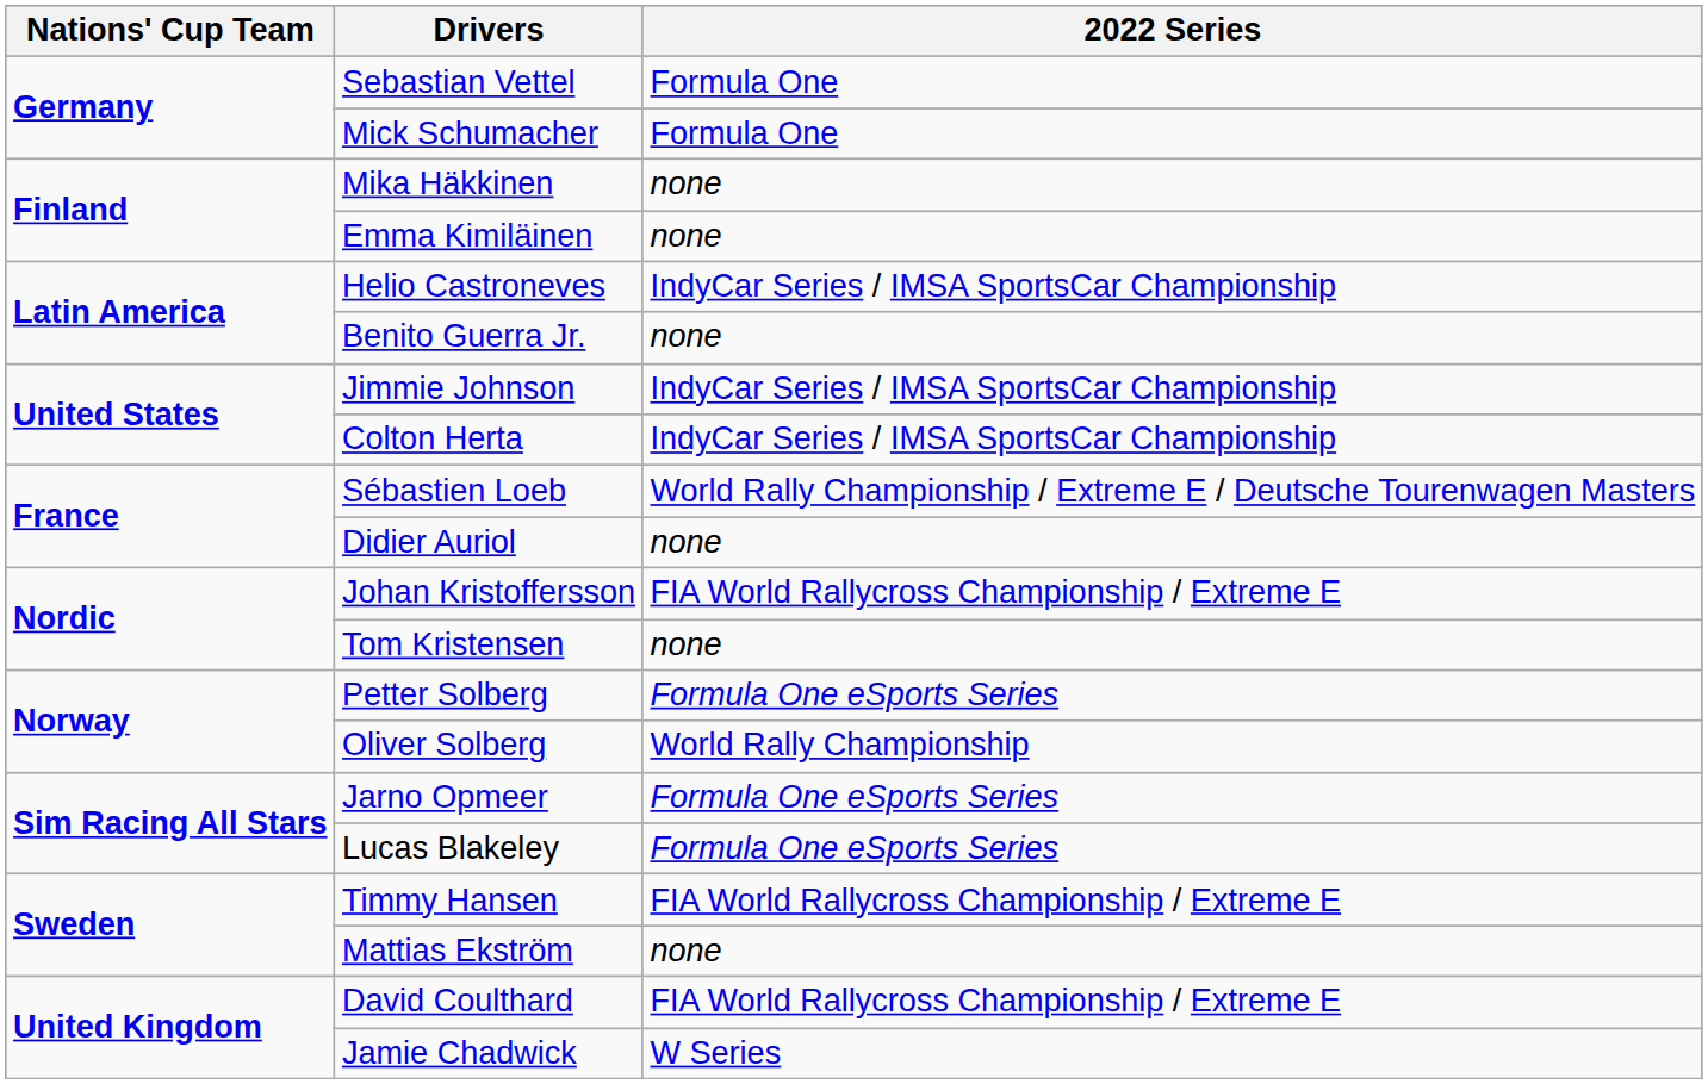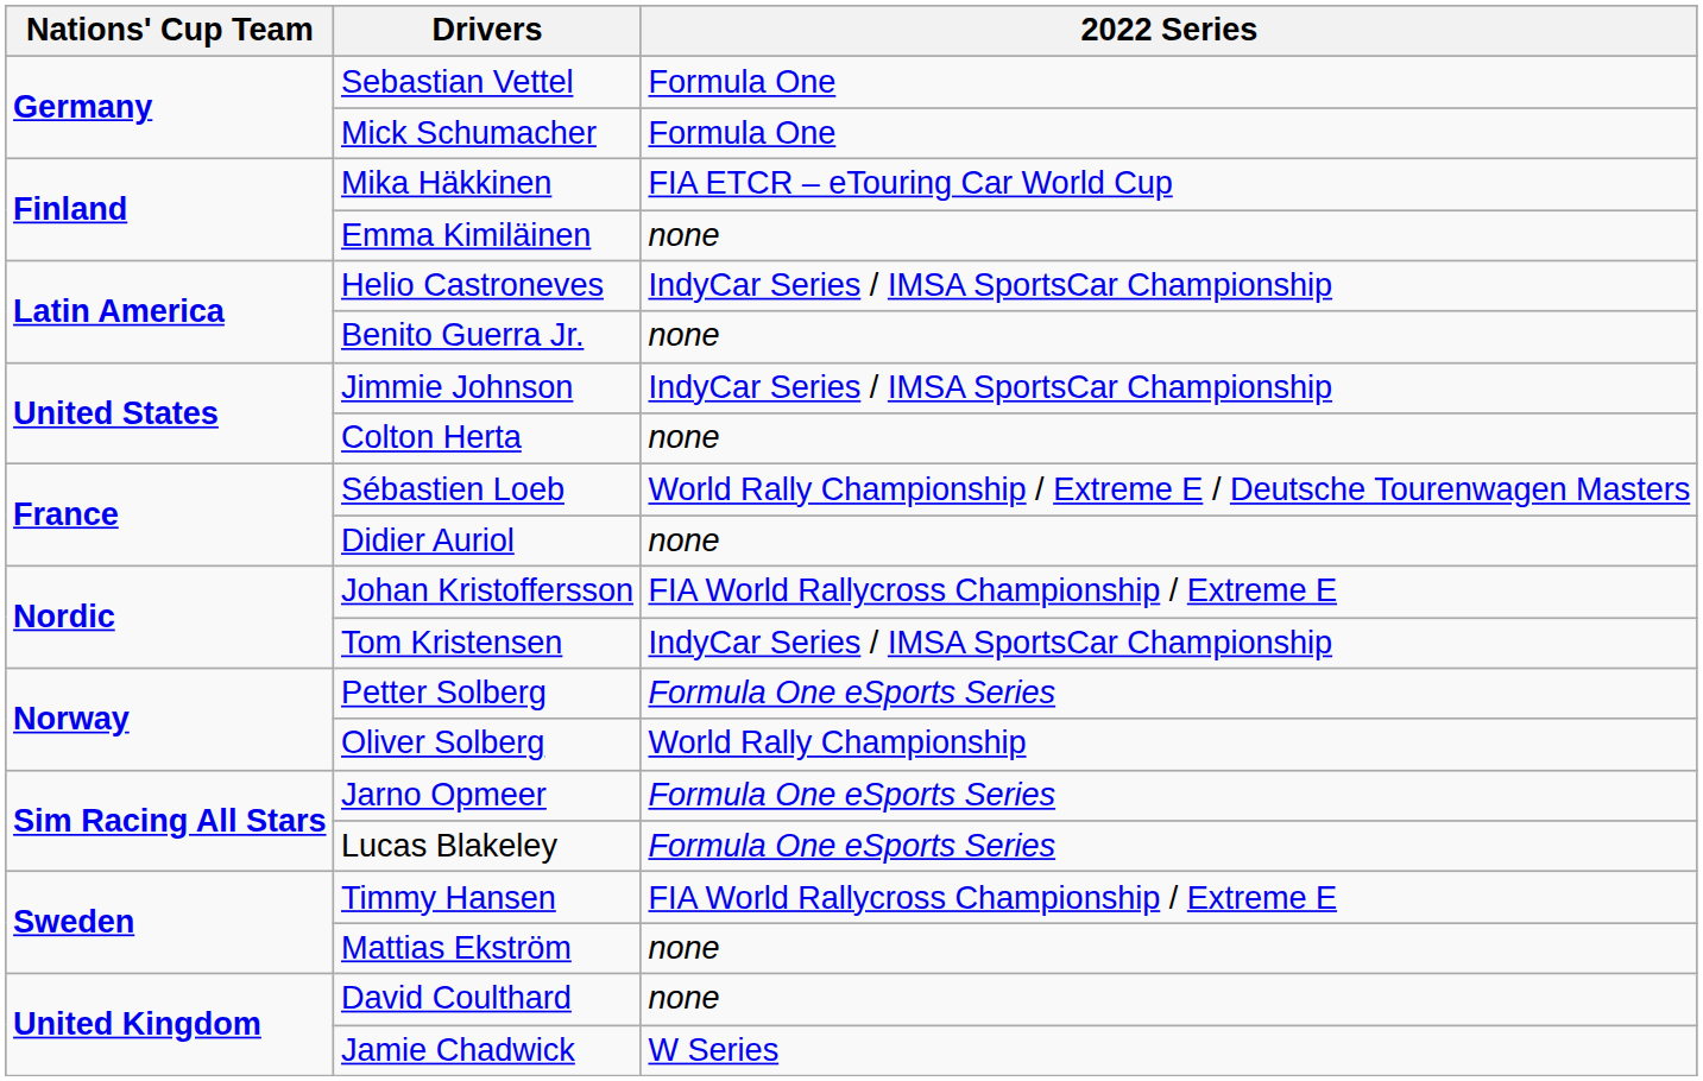 <table class="wikitable">
 <tr>
 <th>Nations' Cup Team</th>
 <th>Drivers</th>
 <th>2022 Series</th>
 </tr>
 <tr>
 <td rowspan=2><strong><a href='#'>Germany</a></strong></td>
 <td> <a href='#'>Sebastian Vettel</a></td>
 <td><a href='#'>Formula One</a></td>
 </tr>
 <tr>
 <td> <a href='#'>Mick Schumacher</a></td>
 <td><a href='#'>Formula One</a></td>
 </tr>
 <tr>
 <td rowspan=2><strong><a href='#'>Finland</a></strong></td>
 <td> <a href='#'>Mika Häkkinen</a></td>
-<td><em>none</em></td>
+<td><a href='#'>FIA ETCR – eTouring Car World Cup</a></td>
 </tr>
 <tr>
 <td> <a href='#'>Emma Kimiläinen</a></td>
 <td><em>none</em></td>
 </tr>
 <tr>
 <td rowspan=2><strong><a href='#'>Latin America</a></strong></td>
 <td> <a href='#'>Helio Castroneves</a></td>
 <td><a href='#'>IndyCar Series</a> / <a href='#'>IMSA SportsCar Championship</a></td>
 </tr>
 <tr>
 <td> <a href='#'>Benito Guerra Jr.</a></td>
 <td><em>none</em></td>
 </tr>
 <tr>
 <td rowspan=2><strong><a href='#'>United States</a></strong></td>
 <td> <a href='#'>Jimmie Johnson</a></td>
 <td><a href='#'>IndyCar Series</a> / <a href='#'>IMSA SportsCar Championship</a></td>
 </tr>
 <tr>
 <td> <a href='#'>Colton Herta</a></td>
-<td><a href='#'>IndyCar Series</a> / <a href='#'>IMSA SportsCar Championship</a></td>
+<td><em>none</em></td>
 </tr>
 <tr>
 <td rowspan=2><strong><a href='#'>France</a></strong></td>
 <td> <a href='#'>Sébastien Loeb</a></td>
 <td><a href='#'>World Rally Championship</a> / <a href='#'>Extreme E</a> / <a href='#'>Deutsche Tourenwagen Masters</a></td>
 </tr>
 <tr>
 <td> <a href='#'>Didier Auriol</a></td>
 <td><em>none</em></td>
 </tr>
 <tr>
 <td rowspan=2><strong><a href='#'>Nordic</a></strong></td>
 <td> <a href='#'>Johan Kristoffersson</a></td>
 <td><a href='#'>FIA World Rallycross Championship</a> / <a href='#'>Extreme E</a></td>
 </tr>
 <tr>
 <td> <a href='#'>Tom Kristensen</a></td>
-<td><em>none</em></td>
+<td><a href='#'>IndyCar Series</a> / <a href='#'>IMSA SportsCar Championship</a></td>
 </tr>
 <tr>
 <td rowspan=2><strong><a href='#'>Norway</a></strong></td>
 <td> <a href='#'>Petter Solberg</a></td>
 <td><em><a href='#'>Formula One eSports Series</a></em></td>
 </tr>
 <tr>
 <td> <a href='#'>Oliver Solberg</a></td>
 <td><a href='#'>World Rally Championship</a></td>
 </tr>
 <tr>
 <td rowspan=2><strong><a href='#'>Sim Racing All Stars</a></strong></td>
 <td> <a href='#'>Jarno Opmeer</a></td>
 <td><em><a href='#'>Formula One eSports Series</a></em></td>
 </tr>
 <tr>
 <td> Lucas Blakeley</td>
 <td><em><a href='#'>Formula One eSports Series</a></em></td>
 </tr>
 <tr>
 <td rowspan=2><strong><a href='#'>Sweden</a></strong></td>
 <td> <a href='#'>Timmy Hansen</a></td>
 <td><a href='#'>FIA World Rallycross Championship</a> / <a href='#'>Extreme E</a></td>
 </tr>
 <tr>
 <td> <a href='#'>Mattias Ekström</a></td>
 <td><em>none</em></td>
 </tr>
 <tr>
 <td rowspan=2><strong><a href='#'>United Kingdom</a></strong></td>
 <td> <a href='#'>David Coulthard</a></td>
-<td><a href='#'>FIA World Rallycross Championship</a> / <a href='#'>Extreme E</a></td>
+<td><em>none</em></td>
 </tr>
 <tr>
 <td> <a href='#'>Jamie Chadwick</a></td>
 <td><a href='#'>W Series</a></td>
 </tr>
 </table>
